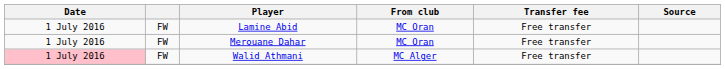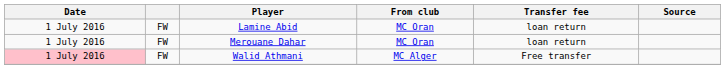 <table class="wikitable sortable" style="width:70%; text-align:center; font-size:85%; text-align:centre;">
 <tr>
 <th><strong>Date</strong></th>
 <th><strong></strong></th>
 <th><strong>Player</strong></th>
 <th><strong>From club</strong></th>
 <th><strong>Transfer fee</strong></th>
 <th><strong>Source</strong></th>
 </tr>
 <tr>
 <td>1 July 2016</td>
 <td>FW</td>
 <td> <a href='#'>Lamine Abid</a></td>
 <td><a href='#'>MC Oran</a></td>
-<td>Free transfer</td>
+<td>loan return</td>
 <td></td>
 </tr>
 <tr>
 <td>1 July 2016</td>
 <td>FW</td>
 <td> <a href='#'>Merouane Dahar</a></td>
 <td><a href='#'>MC Oran</a></td>
-<td>Free transfer</td>
+<td>loan return</td>
 <td></td>
 </tr>
 <tr>
 <td style="background: pink;">1 July 2016</td>
 <td>FW</td>
 <td> <a href='#'>Walid Athmani</a></td>
 <td><a href='#'>MC Alger</a></td>
 <td>Free transfer</td>
 <td></td>
 </tr>
 <tr>
 </tr>
 </table>
